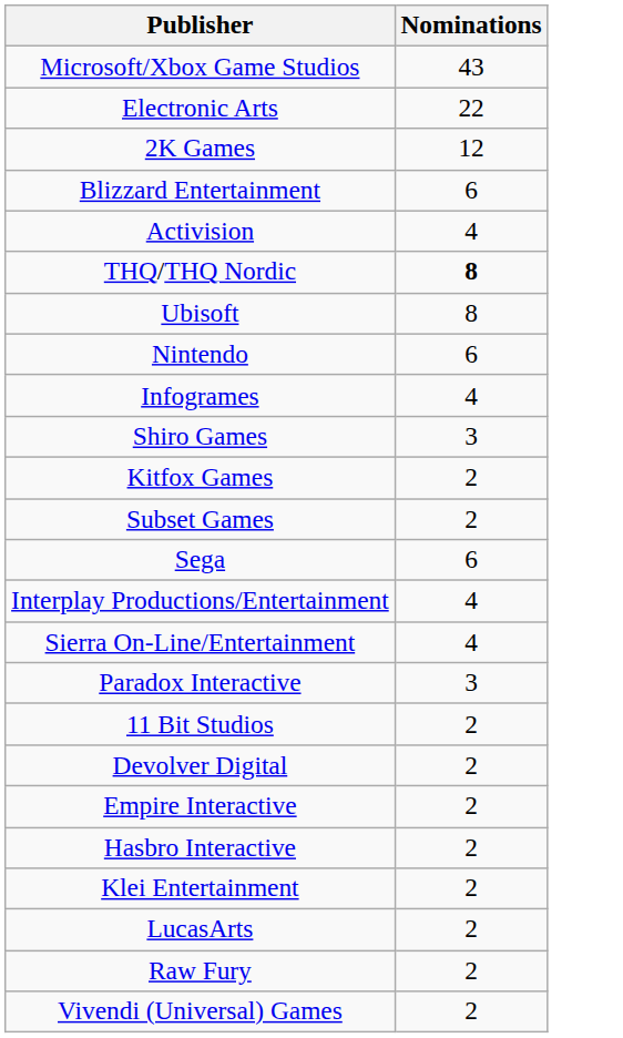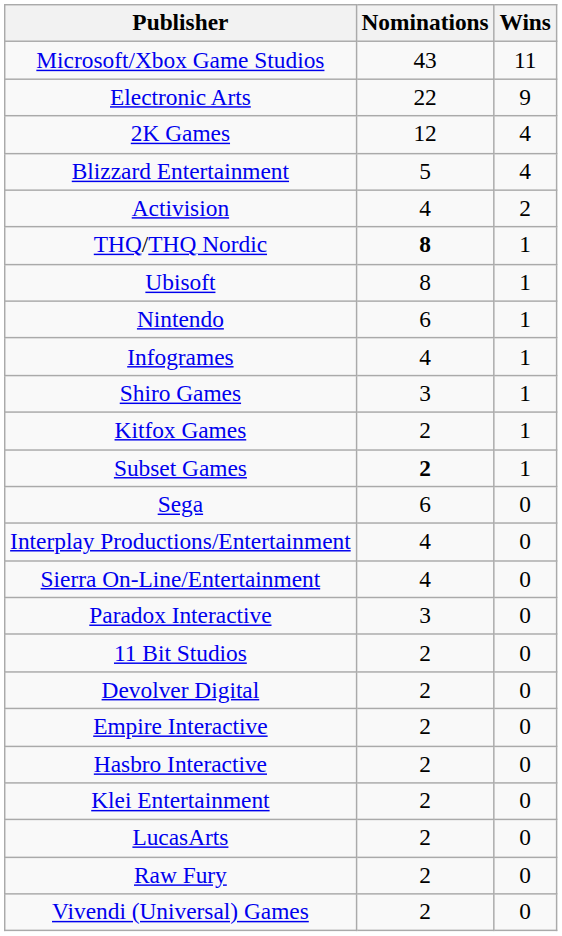 <table class="wikitable sortable plainrowheaders" rowspan="2" style="text-align:center;" background: #f6e39c;>
 <tr>
 <th scope="col">Publisher</th>
 <th scope="col">Nominations</th>
+<th scope="col">Wins</th>
 </tr>
 <tr>
 <td><a href='#'>Microsoft/Xbox Game Studios</a></td>
 <td>43</td>
+<td>11</td>
 </tr>
 <tr>
 <td><a href='#'>Electronic Arts</a></td>
 <td>22</td>
+<td>9</td>
 </tr>
 <tr>
 <td><a href='#'>2K Games</a></td>
 <td>12</td>
+<td>4</td>
 </tr>
 <tr>
 <td><a href='#'>Blizzard Entertainment</a></td>
-<td>6</td>
+<td>5</td>
+<td>4</td>
 </tr>
 <tr>
 <td><a href='#'>Activision</a></td>
 <td>4</td>
+<td>2</td>
 </tr>
 <tr>
 <td><a href='#'>THQ</a>/<a href='#'>THQ Nordic</a></td>
 <td><strong>8</strong></td>
+<td>1</td>
 </tr>
 <tr>
 <td><a href='#'>Ubisoft</a></td>
 <td>8</td>
+<td>1</td>
 </tr>
 <tr>
 <td><a href='#'>Nintendo</a></td>
 <td>6</td>
+<td>1</td>
 </tr>
 <tr>
 <td><a href='#'>Infogrames</a></td>
 <td>4</td>
+<td>1</td>
 </tr>
 <tr>
 <td><a href='#'>Shiro Games</a></td>
 <td>3</td>
+<td>1</td>
 </tr>
 <tr>
 <td><a href='#'>Kitfox Games</a></td>
 <td>2</td>
+<td>1</td>
 </tr>
 <tr>
 <td><a href='#'>Subset Games</a></td>
-<td>2</td>
+<td><strong>2</strong></td>
+<td>1</td>
 </tr>
 <tr>
 <td><a href='#'>Sega</a></td>
 <td>6</td>
+<td>0</td>
 </tr>
 <tr>
 <td><a href='#'>Interplay Productions/Entertainment</a></td>
 <td>4</td>
+<td>0</td>
 </tr>
 <tr>
 <td><a href='#'>Sierra On-Line/Entertainment</a></td>
 <td>4</td>
+<td>0</td>
 </tr>
 <tr>
 <td><a href='#'>Paradox Interactive</a></td>
 <td>3</td>
+<td>0</td>
 </tr>
 <tr>
 <td><a href='#'>11 Bit Studios</a></td>
 <td>2</td>
+<td>0</td>
 </tr>
 <tr>
 <td><a href='#'>Devolver Digital</a></td>
 <td>2</td>
+<td>0</td>
 </tr>
 <tr>
 <td><a href='#'>Empire Interactive</a></td>
 <td>2</td>
+<td>0</td>
 </tr>
 <tr>
 <td><a href='#'>Hasbro Interactive</a></td>
 <td>2</td>
+<td>0</td>
 </tr>
 <tr>
 <td><a href='#'>Klei Entertainment</a></td>
 <td>2</td>
+<td>0</td>
 </tr>
 <tr>
 <td><a href='#'>LucasArts</a></td>
 <td>2</td>
+<td>0</td>
 </tr>
 <tr>
 <td><a href='#'>Raw Fury</a></td>
 <td>2</td>
+<td>0</td>
 </tr>
 <tr>
 <td><a href='#'>Vivendi (Universal) Games</a></td>
 <td>2</td>
+<td>0</td>
 </tr>
 </table>
